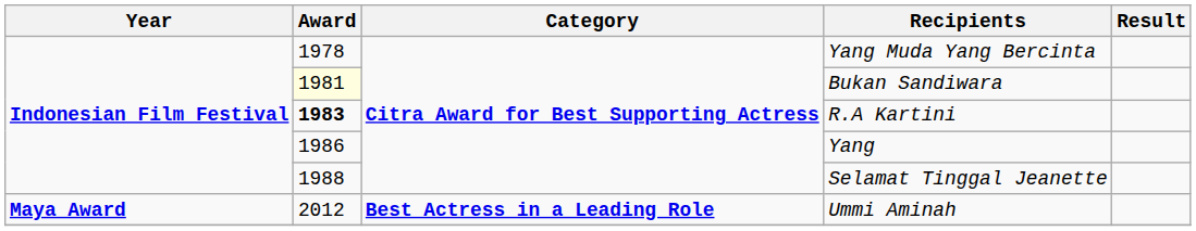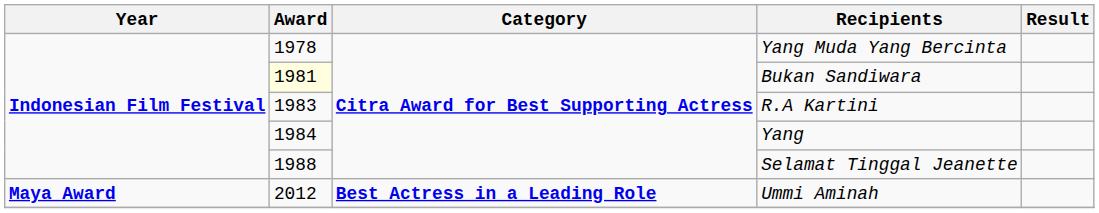 <table class="wikitable sortable">
 <tr>
 <th>Year</th>
 <th>Award</th>
 <th>Category</th>
 <th>Recipients</th>
 <th>Result</th>
 </tr>
 <tr>
 <td rowspan= "5"><strong><a href='#'>Indonesian Film Festival</a></strong></td>
 <td>1978</td>
 <td rowspan= "5"><strong><a href='#'>Citra Award for Best Supporting Actress</a></strong></td>
 <td><em>Yang Muda Yang Bercinta</em></td>
 <td></td>
 </tr>
 <tr>
 <td style="background: lightyellow;">1981</td>
 <td><em>Bukan Sandiwara</em></td>
 <td></td>
 </tr>
 <tr>
-<td><strong>1983</strong></td>
+<td>1983</td>
 <td><em>R.A Kartini</em></td>
 <td></td>
 </tr>
 <tr>
-<td>1986</td>
+<td>1984</td>
 <td><em>Yang</em></td>
 <td></td>
 </tr>
 <tr>
 <td>1988</td>
 <td><em>Selamat Tinggal Jeanette</em></td>
 <td></td>
 </tr>
 <tr>
 <td><strong><a href='#'>Maya Award</a></strong></td>
 <td>2012</td>
 <td><strong><a href='#'>Best Actress in a Leading Role</a></strong></td>
 <td><em>Ummi Aminah</em></td>
 <td></td>
 </tr>
 <tr>
 </tr>
 </table>
